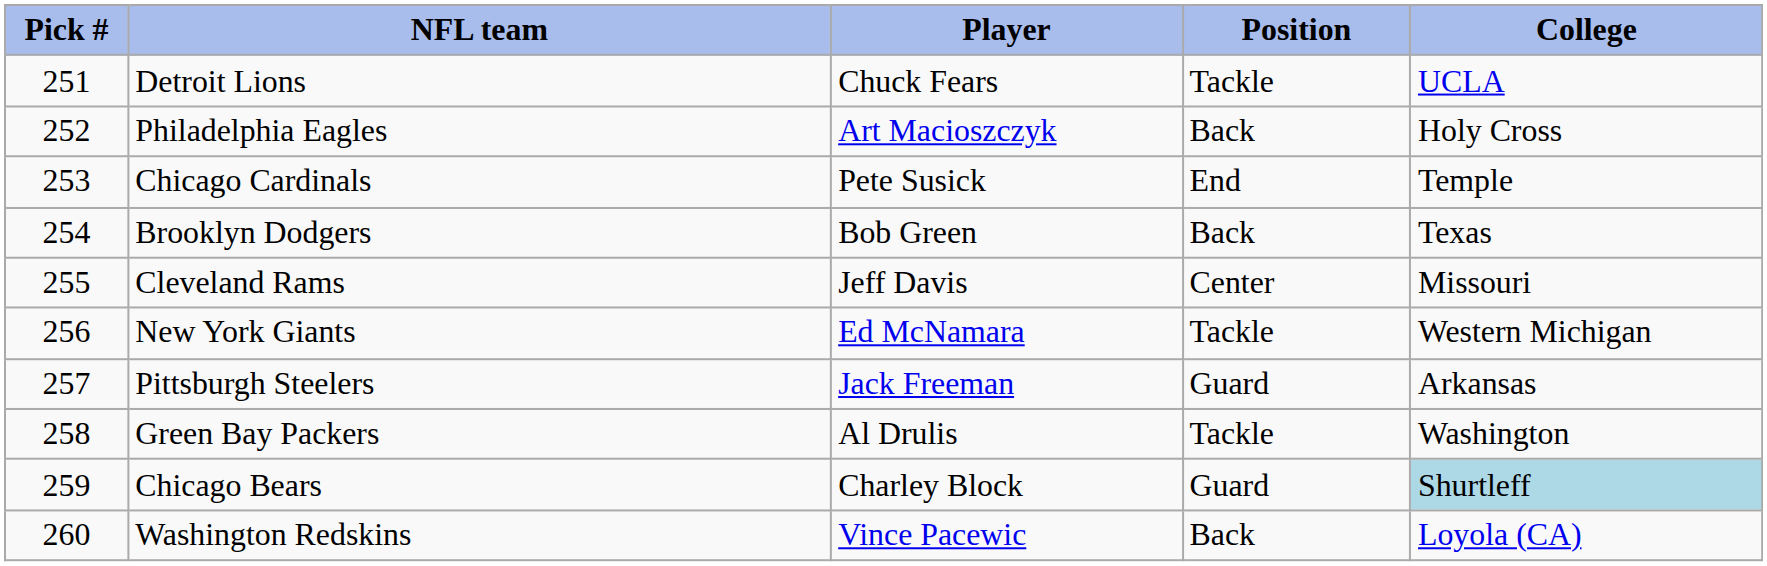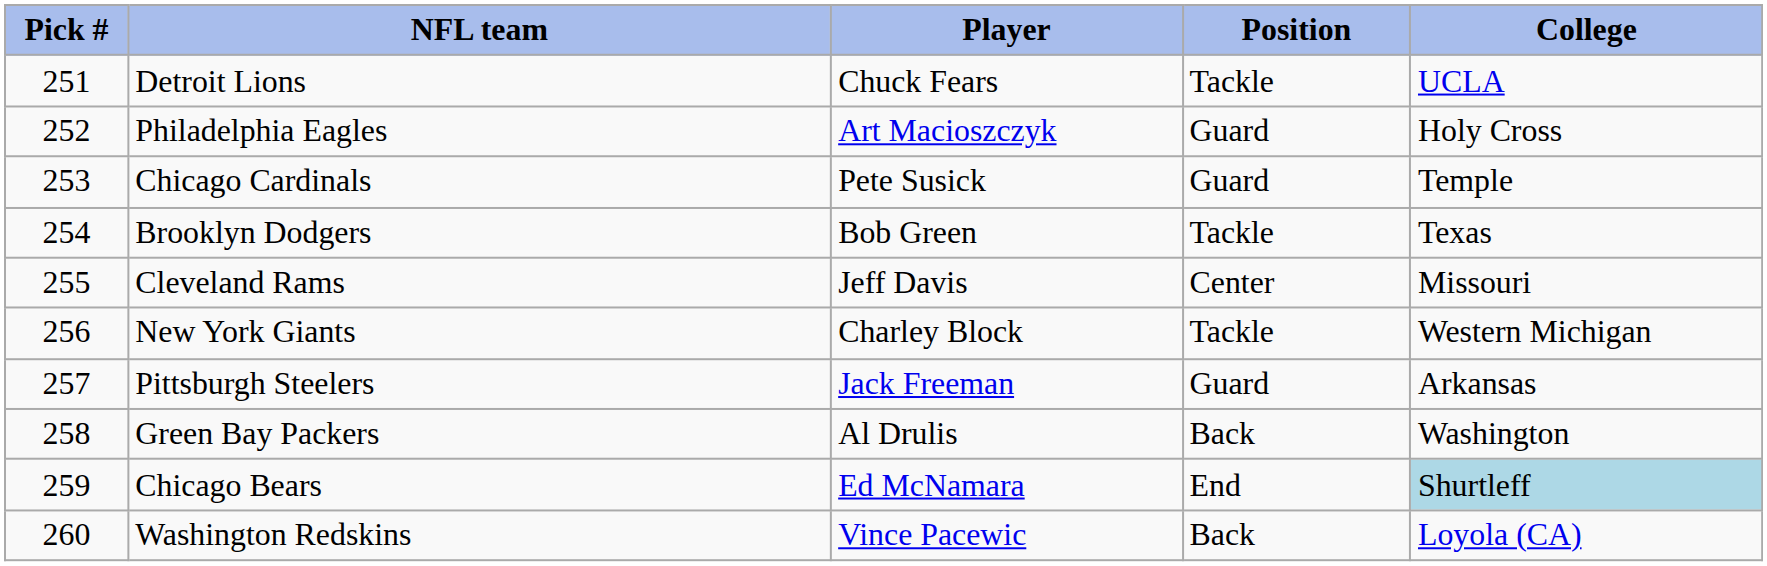 <table class="wikitable sortable sortable" style="width: 100%">
 <tr>
 <th style="background:#A8BDEC;" width=7%>Pick #</th>
 <th width=40% style="background:#A8BDEC;">NFL team</th>
 <th width=20% style="background:#A8BDEC;">Player</th>
 <th width=13% style="background:#A8BDEC;">Position</th>
 <th style="background:#A8BDEC;">College</th>
 </tr>
 <tr>
 <td align=center>251</td>
 <td>Detroit Lions</td>
 <td>Chuck Fears</td>
 <td>Tackle</td>
 <td><a href='#'>UCLA</a></td>
 </tr>
 <tr>
 <td align=center>252</td>
 <td>Philadelphia Eagles</td>
 <td><a href='#'>Art Macioszczyk</a></td>
-<td>Back</td>
+<td>Guard</td>
 <td>Holy Cross</td>
 </tr>
 <tr>
 <td align=center>253</td>
 <td>Chicago Cardinals</td>
 <td>Pete Susick</td>
-<td>End</td>
+<td>Guard</td>
 <td>Temple</td>
 </tr>
 <tr>
 <td align=center>254</td>
 <td>Brooklyn Dodgers</td>
 <td>Bob Green</td>
-<td>Back</td>
+<td>Tackle</td>
 <td>Texas</td>
 </tr>
 <tr>
 <td align=center>255</td>
 <td>Cleveland Rams</td>
 <td>Jeff Davis</td>
 <td>Center</td>
 <td>Missouri</td>
 </tr>
 <tr>
 <td align=center>256</td>
 <td>New York Giants</td>
-<td><a href='#'>Ed McNamara</a></td>
+<td>Charley Block</td>
 <td>Tackle</td>
 <td>Western Michigan</td>
 </tr>
 <tr>
 <td align=center>257</td>
 <td>Pittsburgh Steelers</td>
 <td><a href='#'>Jack Freeman</a></td>
 <td>Guard</td>
 <td>Arkansas</td>
 </tr>
 <tr>
 <td align=center>258</td>
 <td>Green Bay Packers</td>
 <td>Al Drulis</td>
-<td>Tackle</td>
+<td>Back</td>
 <td>Washington</td>
 </tr>
 <tr>
 <td align=center>259</td>
 <td>Chicago Bears</td>
-<td>Charley Block</td>
-<td>Guard</td>
+<td><a href='#'>Ed McNamara</a></td>
+<td>End</td>
 <td style="background: lightblue;">Shurtleff</td>
 </tr>
 <tr>
 <td align=center>260</td>
 <td>Washington Redskins</td>
 <td><a href='#'>Vince Pacewic</a></td>
 <td>Back</td>
 <td><a href='#'>Loyola (CA)</a></td>
 </tr>
 </table>
